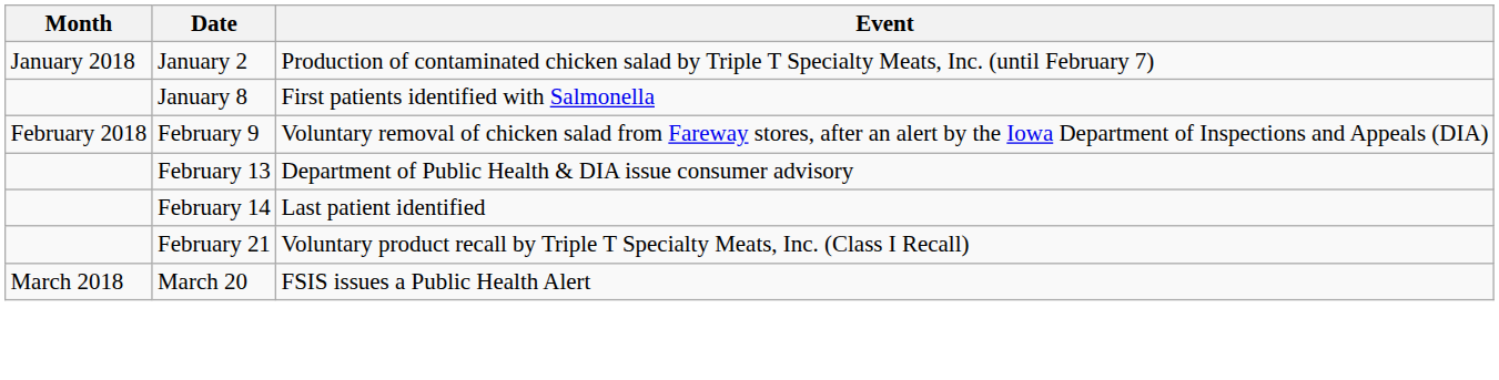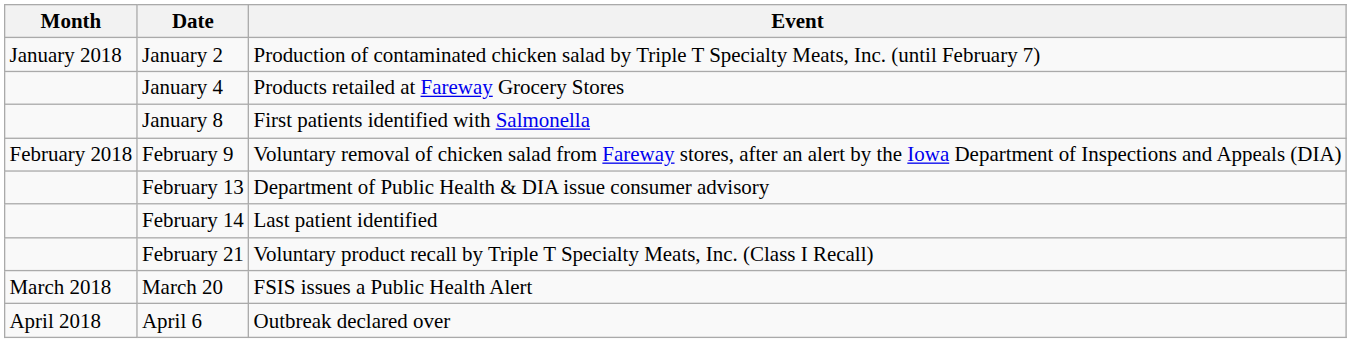 <table class="wikitable">
 <tr>
 <th>Month</th>
 <th>Date</th>
 <th>Event</th>
 </tr>
 <tr>
 <td>January 2018</td>
 <td>January 2</td>
 <td>Production of contaminated chicken salad by Triple T Specialty Meats, Inc. (until February 7)</td>
+</tr>
+<tr>
+<td></td>
+<td>January 4</td>
+<td>Products retailed at <a href='#'>Fareway</a> Grocery Stores</td>
 </tr>
 <tr>
 <td></td>
 <td>January 8</td>
 <td>First patients identified with <a href='#'>Salmonella</a></td>
 </tr>
 <tr>
 <td>February 2018</td>
 <td>February 9</td>
 <td>Voluntary removal of chicken salad from <a href='#'>Fareway</a> stores, after an alert by the <a href='#'>Iowa</a> Department of Inspections and Appeals (DIA)</td>
 </tr>
 <tr>
 <td></td>
 <td>February 13</td>
 <td>Department of Public Health & DIA issue consumer advisory</td>
 </tr>
 <tr>
 <td></td>
 <td>February 14</td>
 <td>Last patient identified</td>
 </tr>
 <tr>
 <td></td>
 <td>February 21</td>
 <td>Voluntary product recall by Triple T Specialty Meats, Inc. (Class I Recall)</td>
 </tr>
 <tr>
 <td>March 2018</td>
 <td>March 20</td>
 <td>FSIS issues a Public Health Alert</td>
 </tr>
+<tr>
+<td>April 2018</td>
+<td>April 6</td>
+<td>Outbreak declared over</td>
+</tr>
 </table>
